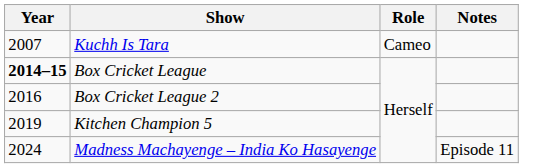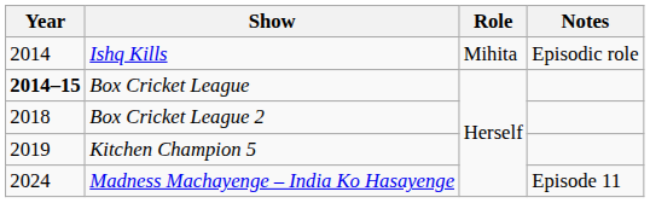 <table class="wikitable">
 <tr>
 <th>Year</th>
 <th>Show</th>
 <th>Role</th>
 <th>Notes</th>
 </tr>
 <tr>
-<td>2007</td>
-<td><em><a href='#'>Kuchh Is Tara</a></em></td>
-<td>Cameo</td>
-<td></td>
+<td>2014</td>
+<td><em><a href='#'>Ishq Kills</a></em></td>
+<td>Mihita</td>
+<td>Episodic role</td>
 </tr>
 <tr>
 <td><strong>2014–15</strong></td>
 <td><em>Box Cricket League</em></td>
 <td rowspan="4">Herself</td>
 <td></td>
 </tr>
 <tr>
-<td>2016</td>
+<td>2018</td>
 <td><em>Box Cricket League 2</em></td>
 <td></td>
 </tr>
 <tr>
 <td>2019</td>
 <td><em>Kitchen Champion 5</em></td>
 <td></td>
 </tr>
 <tr>
 <td>2024</td>
 <td><em><a href='#'>Madness Machayenge – India Ko Hasayenge</a></em></td>
 <td>Episode 11</td>
 </tr>
 </table>
